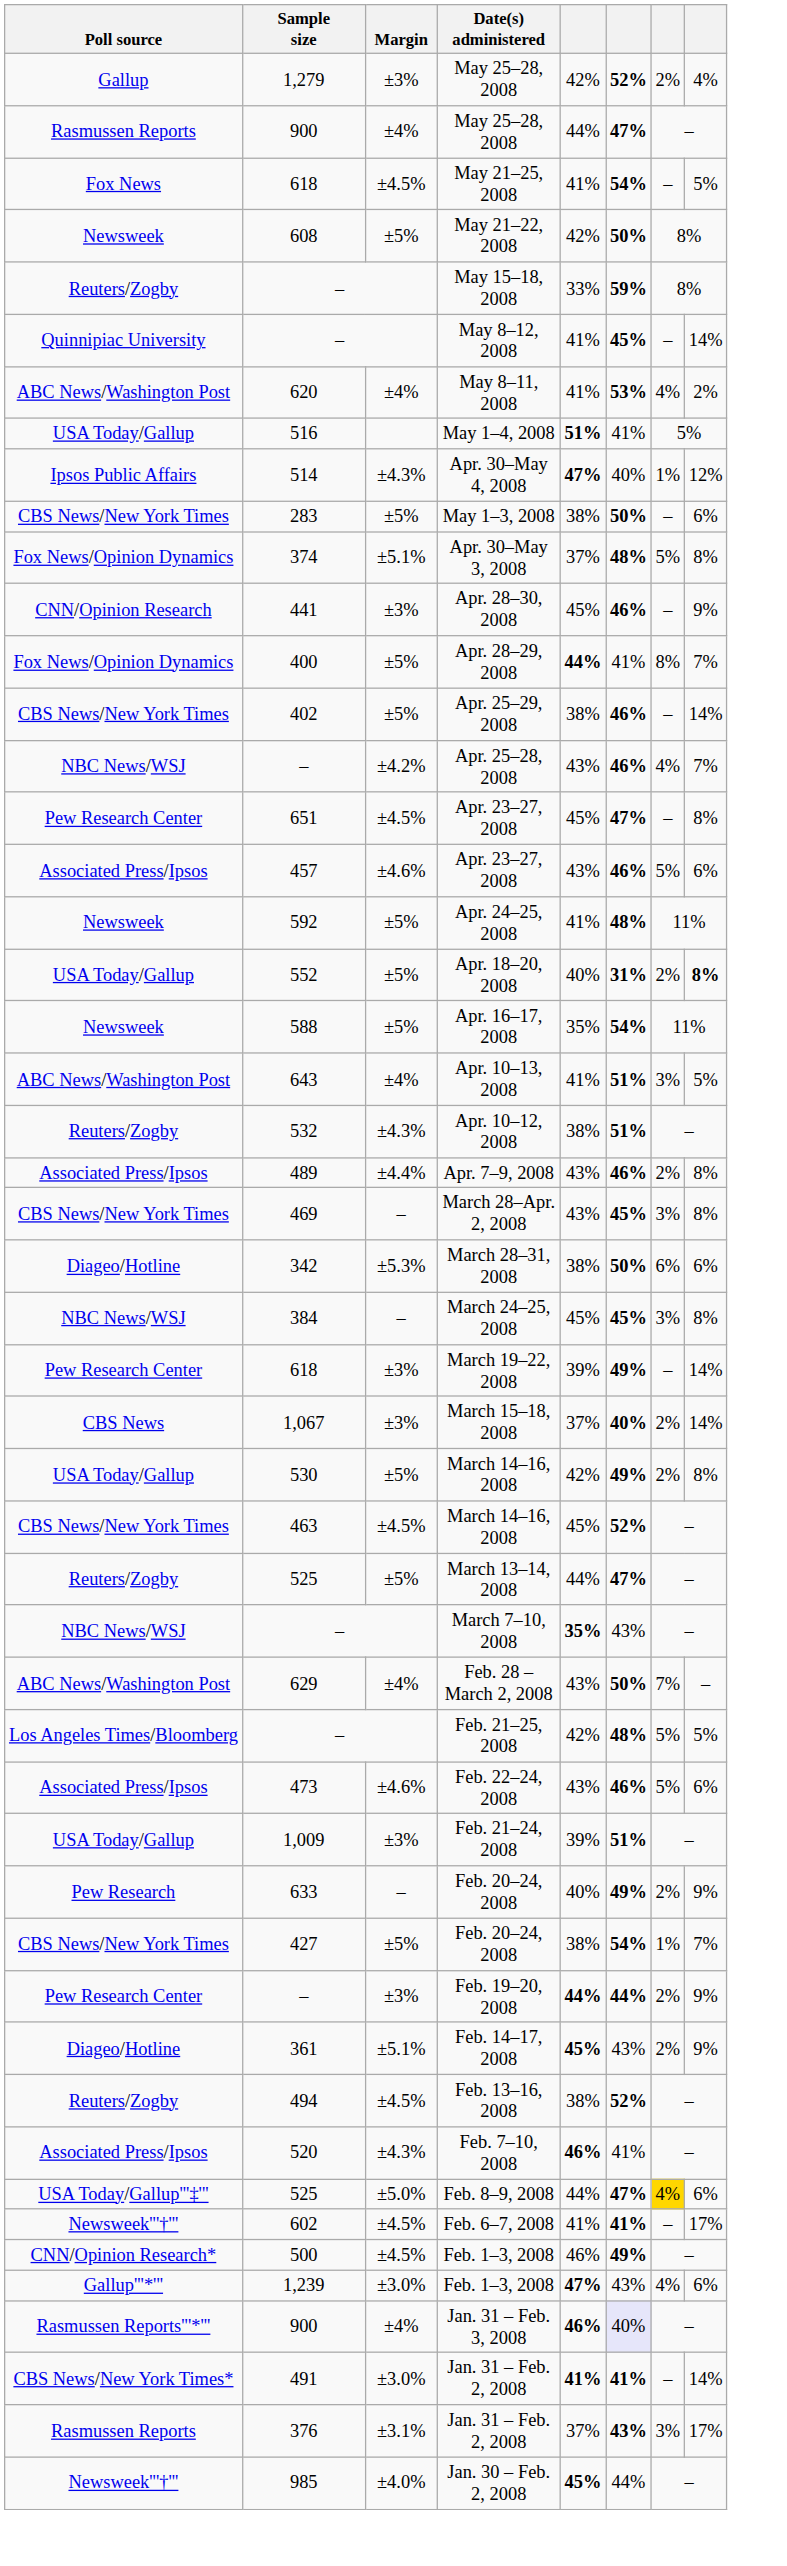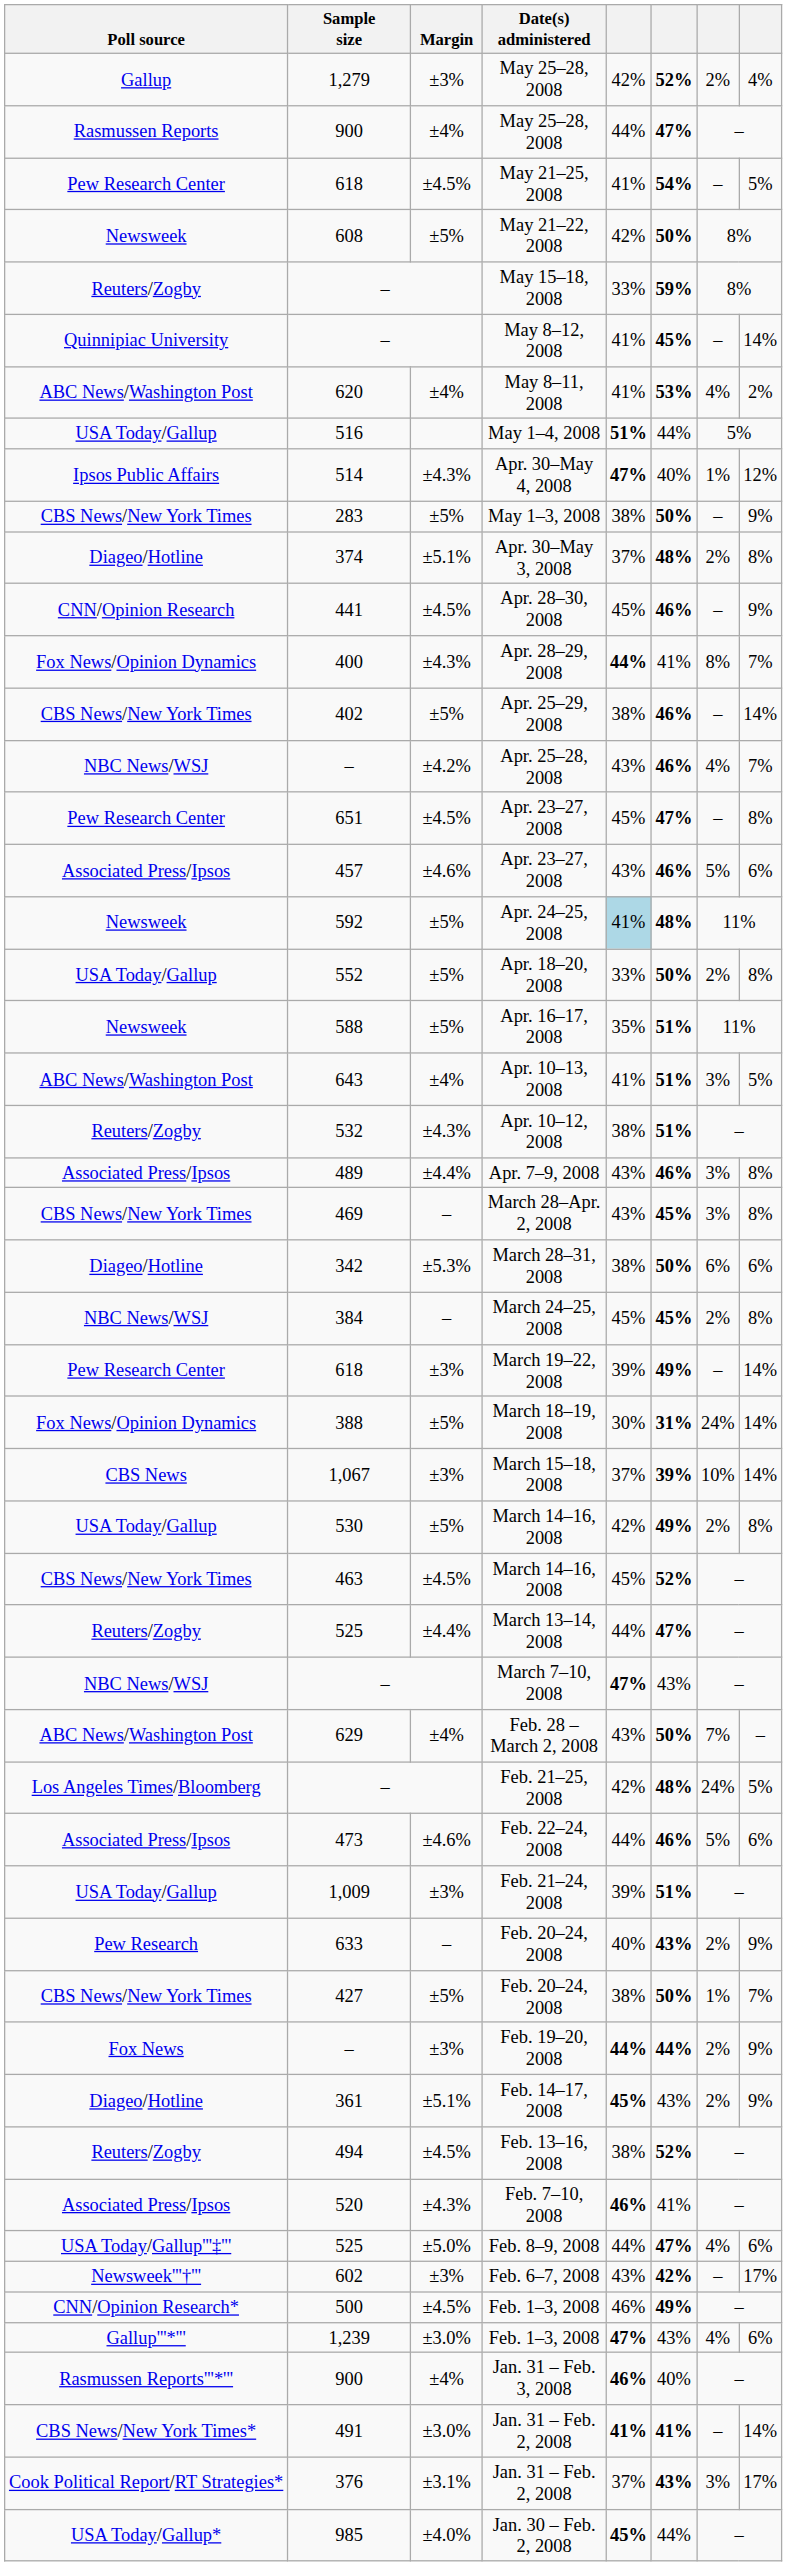 <table class="wikitable sortable" style="font-size:90%;text-align:center;">
 <tr valign=bottom style="font-size:90%;">
 <th>Poll source</th>
 <th style="width:90px;">Sample<br>size</th>
 <th style="width:50px;">Margin<br></th>
 <th style="width:90px;">Date(s)<br>administered</th>
 <th></th>
 <th></th>
 <th></th>
 <th></th>
 </tr>
 <tr>
 <td><a href='#'>Gallup</a></td>
 <td>1,279</td>
 <td>±3%</td>
 <td>May 25–28, 2008</td>
 <td>42%</td>
 <td><strong>52%</strong></td>
 <td>2%</td>
 <td>4%</td>
 </tr>
 <tr>
 <td><a href='#'>Rasmussen Reports</a></td>
 <td>900</td>
 <td>±4%</td>
 <td>May 25–28, 2008</td>
 <td>44%</td>
 <td><strong>47%</strong></td>
 <td colspan="2">–</td>
 </tr>
 <tr>
-<td><a href='#'>Fox News</a></td>
+<td><a href='#'>Pew Research Center</a></td>
 <td>618</td>
 <td>±4.5%</td>
 <td>May 21–25, 2008</td>
 <td>41%</td>
 <td><strong>54%</strong></td>
 <td>–</td>
 <td>5%</td>
 </tr>
 <tr>
 <td><a href='#'>Newsweek</a></td>
 <td>608</td>
 <td>±5%</td>
 <td>May 21–22, 2008</td>
 <td>42%</td>
 <td><strong>50%</strong></td>
 <td colspan="2">8%</td>
 </tr>
 <tr>
 <td><a href='#'>Reuters</a>/<a href='#'>Zogby</a></td>
 <td colspan="2">–</td>
 <td>May 15–18, 2008</td>
 <td>33%</td>
 <td><strong>59%</strong></td>
 <td colspan="2">8%</td>
 </tr>
 <tr>
 <td><a href='#'>Quinnipiac University</a></td>
 <td colspan="2">–</td>
 <td>May 8–12, 2008</td>
 <td>41%</td>
 <td><strong>45%</strong></td>
 <td>–</td>
 <td>14%</td>
 </tr>
 <tr>
 <td><a href='#'>ABC News</a>/<a href='#'>Washington Post</a></td>
 <td>620</td>
 <td>±4%</td>
 <td>May 8–11, 2008</td>
 <td>41%</td>
 <td><strong>53%</strong></td>
 <td>4%</td>
 <td>2%</td>
 </tr>
 <tr>
 <td><a href='#'>USA Today</a>/<a href='#'>Gallup</a></td>
 <td>516</td>
 <td></td>
 <td>May 1–4, 2008</td>
 <td><strong>51%</strong></td>
-<td>41%</td>
+<td>44%</td>
 <td colspan="2">5%</td>
 </tr>
 <tr>
 <td><a href='#'>Ipsos Public Affairs</a></td>
 <td>514</td>
 <td>±4.3%</td>
 <td>Apr. 30–May 4, 2008</td>
 <td><strong>47%</strong></td>
 <td>40%</td>
 <td>1%</td>
 <td>12%</td>
 </tr>
 <tr>
 <td><a href='#'>CBS News</a>/<a href='#'>New York Times</a></td>
 <td>283</td>
 <td>±5%</td>
 <td>May 1–3, 2008</td>
 <td>38%</td>
 <td><strong>50%</strong></td>
 <td>–</td>
-<td>6%</td>
+<td>9%</td>
 </tr>
 <tr>
-<td><a href='#'>Fox News</a>/<a href='#'>Opinion Dynamics</a></td>
+<td><a href='#'>Diageo</a>/<a href='#'>Hotline</a></td>
 <td>374</td>
 <td>±5.1%</td>
 <td>Apr. 30–May 3, 2008</td>
 <td>37%</td>
 <td><strong>48%</strong></td>
-<td>5%</td>
+<td>2%</td>
 <td>8%</td>
 </tr>
 <tr>
 <td><a href='#'>CNN</a>/<a href='#'>Opinion Research</a></td>
 <td>441</td>
-<td>±3%</td>
+<td>±4.5%</td>
 <td>Apr. 28–30, 2008</td>
 <td>45%</td>
 <td><strong>46%</strong></td>
 <td>–</td>
 <td>9%</td>
 </tr>
 <tr>
 <td><a href='#'>Fox News</a>/<a href='#'>Opinion Dynamics</a></td>
 <td>400</td>
-<td>±5%</td>
+<td>±4.3%</td>
 <td>Apr. 28–29, 2008</td>
 <td><strong>44%</strong></td>
 <td>41%</td>
 <td>8%</td>
 <td>7%</td>
 </tr>
 <tr>
 <td><a href='#'>CBS News</a>/<a href='#'>New York Times</a></td>
 <td>402</td>
 <td>±5%</td>
 <td>Apr. 25–29, 2008</td>
 <td>38%</td>
 <td><strong>46%</strong></td>
 <td>–</td>
 <td>14%</td>
 </tr>
 <tr>
 <td><a href='#'>NBC News</a>/<a href='#'>WSJ</a></td>
 <td>–</td>
 <td>±4.2%</td>
 <td>Apr. 25–28, 2008</td>
 <td>43%</td>
 <td><strong>46%</strong></td>
 <td>4%</td>
 <td>7%</td>
 </tr>
 <tr>
 <td><a href='#'>Pew Research Center</a></td>
 <td>651</td>
 <td>±4.5%</td>
 <td>Apr. 23–27, 2008</td>
 <td>45%</td>
 <td><strong>47%</strong></td>
 <td>–</td>
 <td>8%</td>
 </tr>
 <tr>
 <td><a href='#'>Associated Press</a>/<a href='#'>Ipsos</a></td>
 <td>457</td>
 <td>±4.6%</td>
 <td>Apr. 23–27, 2008</td>
 <td>43%</td>
 <td><strong>46%</strong></td>
 <td>5%</td>
 <td>6%</td>
 </tr>
 <tr>
 <td><a href='#'>Newsweek</a></td>
 <td>592</td>
 <td>±5%</td>
 <td>Apr. 24–25, 2008</td>
-<td>41%</td>
+<td style="background: lightblue;">41%</td>
 <td><strong>48%</strong></td>
 <td colspan="2">11%</td>
 </tr>
 <tr>
 <td><a href='#'>USA Today</a>/<a href='#'>Gallup</a></td>
 <td>552</td>
 <td>±5%</td>
 <td>Apr. 18–20, 2008</td>
-<td>40%</td>
-<td><strong>31%</strong></td>
+<td>33%</td>
+<td><strong>50%</strong></td>
 <td>2%</td>
-<td><strong>8%</strong></td>
+<td>8%</td>
 </tr>
 <tr>
 <td><a href='#'>Newsweek</a></td>
 <td>588</td>
 <td>±5%</td>
 <td>Apr. 16–17, 2008</td>
 <td>35%</td>
-<td><strong>54%</strong></td>
+<td><strong>51%</strong></td>
 <td colspan="2">11%</td>
 </tr>
 <tr>
 <td><a href='#'>ABC News</a>/<a href='#'>Washington Post</a></td>
 <td>643</td>
 <td>±4%</td>
 <td>Apr. 10–13, 2008</td>
 <td>41%</td>
 <td><strong>51%</strong></td>
 <td>3%</td>
 <td>5%</td>
 </tr>
 <tr>
 <td><a href='#'>Reuters</a>/<a href='#'>Zogby</a></td>
 <td>532</td>
 <td>±4.3%</td>
 <td>Apr. 10–12, 2008</td>
 <td>38%</td>
 <td><strong>51%</strong></td>
 <td colspan="2">–</td>
 </tr>
 <tr>
 <td><a href='#'>Associated Press</a>/<a href='#'>Ipsos</a></td>
 <td>489</td>
 <td>±4.4%</td>
 <td>Apr. 7–9, 2008</td>
 <td>43%</td>
 <td><strong>46%</strong></td>
-<td>2%</td>
+<td>3%</td>
 <td>8%</td>
 </tr>
 <tr>
 <td><a href='#'>CBS News</a>/<a href='#'>New York Times</a></td>
 <td>469</td>
 <td>–</td>
 <td>March 28–Apr. 2, 2008</td>
 <td>43%</td>
 <td><strong>45%</strong></td>
 <td>3%</td>
 <td>8%</td>
 </tr>
 <tr>
 <td><a href='#'>Diageo</a>/<a href='#'>Hotline</a></td>
 <td>342</td>
 <td>±5.3%</td>
 <td>March 28–31, 2008</td>
 <td>38%</td>
 <td><strong>50%</strong></td>
 <td>6%</td>
 <td>6%</td>
 </tr>
 <tr>
 <td><a href='#'>NBC News</a>/<a href='#'>WSJ</a></td>
 <td>384</td>
 <td>–</td>
 <td>March 24–25, 2008</td>
 <td>45%</td>
 <td><strong>45%</strong></td>
-<td>3%</td>
+<td>2%</td>
 <td>8%</td>
 </tr>
 <tr>
 <td><a href='#'>Pew Research Center</a></td>
 <td>618</td>
 <td>±3%</td>
 <td>March 19–22, 2008</td>
 <td>39%</td>
 <td><strong>49%</strong></td>
 <td>–</td>
 <td>14%</td>
 </tr>
 <tr>
+<td><a href='#'>Fox News</a>/<a href='#'>Opinion Dynamics</a></td>
+<td>388</td>
+<td>±5%</td>
+<td>March 18–19, 2008</td>
+<td>30%</td>
+<td><strong>31%</strong></td>
+<td>24%</td>
+<td>14%</td>
+</tr>
+<tr>
 <td><a href='#'>CBS News</a></td>
 <td>1,067</td>
 <td>±3%</td>
 <td>March 15–18, 2008</td>
 <td>37%</td>
-<td><strong>40%</strong></td>
-<td>2%</td>
+<td><strong>39%</strong></td>
+<td>10%</td>
 <td>14%</td>
 </tr>
 <tr>
 <td><a href='#'>USA Today</a>/<a href='#'>Gallup</a></td>
 <td>530</td>
 <td>±5%</td>
 <td>March 14–16, 2008</td>
 <td>42%</td>
 <td><strong>49%</strong></td>
 <td>2%</td>
 <td>8%</td>
 </tr>
 <tr>
 <td><a href='#'>CBS News</a>/<a href='#'>New York Times</a></td>
 <td>463</td>
 <td>±4.5%</td>
 <td>March 14–16, 2008</td>
 <td>45%</td>
 <td><strong>52%</strong></td>
 <td colspan="2">–</td>
 </tr>
 <tr>
 <td><a href='#'>Reuters</a>/<a href='#'>Zogby</a></td>
 <td>525</td>
-<td>±5%</td>
+<td>±4.4%</td>
 <td>March 13–14, 2008</td>
 <td>44%</td>
 <td><strong>47%</strong></td>
 <td colspan="2">–</td>
 </tr>
 <tr>
 <td><a href='#'>NBC News</a>/<a href='#'>WSJ</a></td>
 <td colspan="2">–</td>
 <td>March 7–10, 2008</td>
-<td><strong>35%</strong></td>
+<td><strong>47%</strong></td>
 <td>43%</td>
 <td colspan="2">–</td>
 </tr>
 <tr>
 <td><a href='#'>ABC News</a>/<a href='#'>Washington Post</a></td>
 <td>629</td>
 <td>±4%</td>
 <td>Feb. 28 – March 2, 2008</td>
 <td>43%</td>
 <td><strong>50%</strong></td>
 <td>7%</td>
 <td>–</td>
 </tr>
 <tr>
 <td><a href='#'>Los Angeles Times</a>/<a href='#'>Bloomberg</a><br></td>
 <td colspan="2">–</td>
 <td>Feb. 21–25, 2008</td>
 <td>42%</td>
 <td><strong>48%</strong></td>
-<td>5%</td>
+<td>24%</td>
 <td>5%</td>
 </tr>
 <tr>
 <td><a href='#'>Associated Press</a>/<a href='#'>Ipsos</a></td>
 <td>473</td>
 <td>±4.6%</td>
 <td>Feb. 22–24, 2008</td>
-<td>43%</td>
+<td>44%</td>
 <td><strong>46%</strong></td>
 <td>5%</td>
 <td>6%</td>
 </tr>
 <tr>
 <td><a href='#'>USA Today</a>/<a href='#'>Gallup</a></td>
 <td>1,009</td>
 <td>±3%</td>
 <td>Feb. 21–24, 2008</td>
 <td>39%</td>
 <td><strong>51%</strong></td>
 <td colspan="2">–</td>
 </tr>
 <tr>
 <td><a href='#'>Pew Research</a></td>
 <td>633</td>
 <td>–</td>
 <td>Feb. 20–24, 2008</td>
 <td>40%</td>
-<td><strong>49%</strong></td>
+<td><strong>43%</strong></td>
 <td>2%</td>
 <td>9%</td>
 </tr>
 <tr>
 <td><a href='#'>CBS News</a>/<a href='#'>New York Times</a></td>
 <td>427</td>
 <td>±5%</td>
 <td>Feb. 20–24, 2008</td>
 <td>38%</td>
-<td><strong>54%</strong></td>
+<td><strong>50%</strong></td>
 <td>1%</td>
 <td>7%</td>
 </tr>
 <tr>
-<td><a href='#'>Pew Research Center</a></td>
+<td><a href='#'>Fox News</a></td>
 <td>–</td>
 <td>±3%</td>
 <td>Feb. 19–20, 2008</td>
 <td><strong>44%</strong></td>
 <td><strong>44%</strong></td>
 <td>2%</td>
 <td>9%</td>
 </tr>
 <tr>
 <td><a href='#'>Diageo</a>/<a href='#'>Hotline</a></td>
 <td>361</td>
 <td>±5.1%</td>
 <td>Feb. 14–17, 2008</td>
 <td><strong>45%</strong></td>
 <td>43%</td>
 <td>2%</td>
 <td>9%</td>
 </tr>
 <tr>
 <td><a href='#'>Reuters</a>/<a href='#'>Zogby</a></td>
 <td>494</td>
 <td>±4.5%</td>
 <td>Feb. 13–16, 2008</td>
 <td>38%</td>
 <td><strong>52%</strong></td>
 <td colspan="2">–</td>
 </tr>
 <tr>
 <td><a href='#'>Associated Press</a>/<a href='#'>Ipsos</a></td>
 <td>520</td>
 <td>±4.3%</td>
 <td>Feb. 7–10, 2008</td>
 <td><strong>46%</strong></td>
 <td>41%</td>
 <td colspan="2">–</td>
 </tr>
 <tr>
 <td><a href='#'>USA Today</a>/<a href='#'>Gallup'''‡'''</a></td>
 <td>525</td>
 <td>±5.0%</td>
 <td>Feb. 8–9, 2008</td>
 <td>44%</td>
 <td><strong>47%</strong></td>
-<td style="background: gold;">4%</td>
+<td>4%</td>
 <td>6%</td>
 </tr>
 <tr>
 <td><a href='#'>Newsweek'''†'''</a></td>
 <td>602</td>
-<td>±4.5%</td>
+<td>±3%</td>
 <td>Feb. 6–7, 2008</td>
-<td>41%</td>
-<td><strong>41%</strong></td>
+<td>43%</td>
+<td><strong>42%</strong></td>
 <td>–</td>
 <td>17%</td>
 </tr>
 <tr>
 <td><a href='#'>CNN</a>/<a href='#'>Opinion Research*</a></td>
 <td>500</td>
 <td>±4.5%</td>
 <td>Feb. 1–3, 2008</td>
 <td>46%</td>
 <td><strong>49%</strong></td>
 <td colspan="2">–</td>
 </tr>
 <tr>
 <td><a href='#'>Gallup'''*'''</a></td>
 <td>1,239</td>
 <td>±3.0%</td>
 <td>Feb. 1–3, 2008</td>
 <td><strong>47%</strong></td>
 <td>43%</td>
 <td>4%</td>
 <td>6%</td>
 </tr>
 <tr>
 <td><a href='#'>Rasmussen Reports'''*'''</a></td>
 <td>900</td>
 <td>±4%</td>
 <td>Jan. 31 – Feb. 3, 2008</td>
 <td><strong>46%</strong></td>
-<td style="background: lavender;">40%</td>
+<td>40%</td>
 <td colspan="2">–</td>
 </tr>
 <tr>
 <td><a href='#'>CBS News</a>/<a href='#'>New York Times*</a></td>
 <td>491</td>
 <td>±3.0%</td>
 <td>Jan. 31 – Feb. 2, 2008</td>
 <td><strong>41%</strong></td>
 <td><strong>41%</strong></td>
 <td>–</td>
 <td>14%</td>
 </tr>
 <tr>
-<td><a href='#'>Rasmussen Reports</a></td>
+<td><a href='#'>Cook Political Report</a>/<a href='#'>RT Strategies*</a></td>
 <td>376</td>
 <td>±3.1%</td>
 <td>Jan. 31 – Feb. 2, 2008</td>
 <td>37%</td>
 <td><strong>43%</strong></td>
 <td>3%</td>
 <td>17%</td>
 </tr>
 <tr>
-<td><a href='#'>Newsweek'''†'''</a></td>
+<td><a href='#'>USA Today</a>/<a href='#'>Gallup*</a></td>
 <td>985</td>
 <td>±4.0%</td>
 <td>Jan. 30 – Feb. 2, 2008</td>
 <td><strong>45%</strong></td>
 <td>44%</td>
 <td colspan="2">–</td>
 </tr>
 </table>
